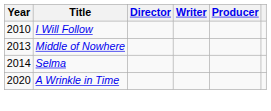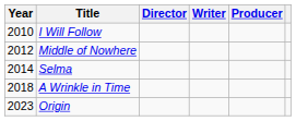 <table class="wikitable">
 <tr>
 <th>Year</th>
 <th>Title</th>
 <th><a href='#'>Director</a></th>
 <th><a href='#'>Writer</a></th>
 <th><a href='#'>Producer</a></th>
 <th></th>
 </tr>
 <tr>
 <td>2010</td>
 <td><em><a href='#'>I Will Follow</a></em></td>
 <td></td>
 <td></td>
 <td></td>
 <td></td>
 </tr>
 <tr>
-<td>2013</td>
+<td>2012</td>
 <td><em><a href='#'>Middle of Nowhere</a></em></td>
 <td></td>
 <td></td>
 <td></td>
 <td></td>
 </tr>
 <tr>
 <td>2014</td>
 <td><em><a href='#'>Selma</a></em></td>
 <td></td>
 <td></td>
 <td></td>
 <td></td>
 </tr>
 <tr>
-<td>2020</td>
+<td>2018</td>
 <td><em><a href='#'>A Wrinkle in Time</a></em></td>
 <td></td>
 <td></td>
 <td></td>
 <td></td>
 </tr>
+<tr>
+<td>2023</td>
+<td><em><a href='#'>Origin</a></em></td>
+<td></td>
+<td></td>
+<td></td>
+<td></td>
+</tr>
 </table>
